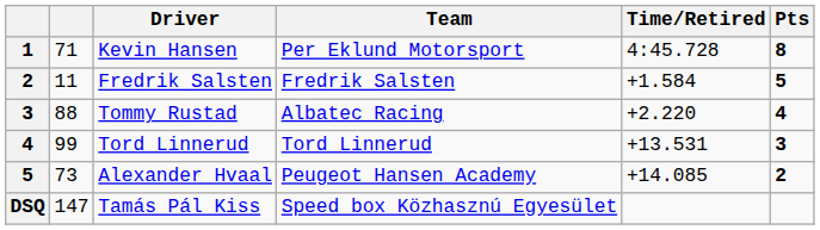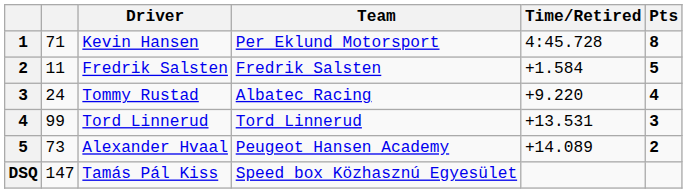 <table class=wikitable style="font-size:95%">
 <tr>
 <th></th>
 <th></th>
 <th>Driver</th>
 <th>Team</th>
 <th>Time/Retired</th>
 <th>Pts</th>
 </tr>
 <tr>
 <th>1</th>
 <td>71</td>
 <td> <a href='#'>Kevin Hansen</a></td>
 <td><a href='#'>Per Eklund Motorsport</a></td>
 <td>4:45.728</td>
 <td><strong>8</strong></td>
 </tr>
 <tr>
 <th>2</th>
 <td>11</td>
 <td> <a href='#'>Fredrik Salsten</a></td>
 <td><a href='#'>Fredrik Salsten</a></td>
 <td>+1.584</td>
 <td><strong>5</strong></td>
 </tr>
 <tr>
 <th>3</th>
-<td>88</td>
+<td>24</td>
 <td> <a href='#'>Tommy Rustad</a></td>
 <td><a href='#'>Albatec Racing</a></td>
-<td>+2.220</td>
+<td>+9.220</td>
 <td><strong>4</strong></td>
 </tr>
 <tr>
 <th>4</th>
 <td>99</td>
 <td> <a href='#'>Tord Linnerud</a></td>
 <td><a href='#'>Tord Linnerud</a></td>
 <td>+13.531</td>
 <td><strong>3</strong></td>
 </tr>
 <tr>
 <th>5</th>
 <td>73</td>
 <td> <a href='#'>Alexander Hvaal</a></td>
 <td><a href='#'>Peugeot Hansen Academy</a></td>
-<td>+14.085</td>
+<td>+14.089</td>
 <td><strong>2</strong></td>
 </tr>
 <tr>
 <th>DSQ</th>
 <td>147</td>
 <td> <a href='#'>Tamás Pál Kiss</a></td>
 <td><a href='#'>Speed box Közhasznú Egyesület</a></td>
 <td></td>
 <td></td>
 </tr>
 </table>
